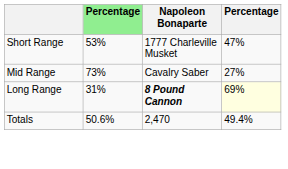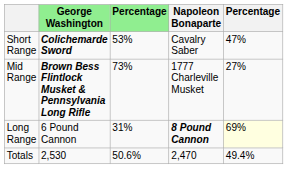 <table class="wikitable" style="text-align:left; width:440px; height:200px">
 <tr valign="top">
 <th style="width:120px;"></th>
+<th style="width:120px; background:lightgreen;">George Washington</th>
 <th style="width:40px; background:lightgreen;">Percentage</th>
 <th style="width:120px;">Napoleon Bonaparte</th>
 <th style="width:40px;">Percentage</th>
 </tr>
 <tr valign="top">
 <td>Short Range</td>
+<td><strong><em>Colichemarde Sword</em></strong></td>
 <td>53%</td>
-<td>1777 Charleville Musket</td>
+<td>Cavalry Saber</td>
 <td>47%</td>
 </tr>
 <tr valign="top">
 <td>Mid Range</td>
+<td><strong><em>Brown Bess Flintlock Musket & Pennsylvania Long Rifle</em></strong></td>
 <td>73%</td>
-<td>Cavalry Saber</td>
+<td>1777 Charleville Musket</td>
 <td>27%</td>
 </tr>
 <tr valign="top">
 <td>Long Range</td>
+<td>6 Pound Cannon</td>
 <td>31%</td>
 <td><strong><em>8 Pound Cannon</em></strong></td>
 <td style="background: lightyellow;">69%</td>
 </tr>
 <tr valign="top">
 <td>Totals</td>
+<td>2,530</td>
 <td>50.6%</td>
 <td>2,470</td>
 <td>49.4%</td>
 </tr>
 </table>
